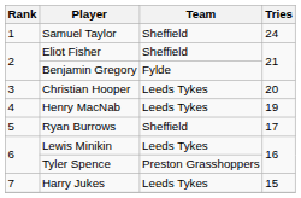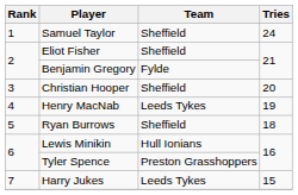 <table class="wikitable">
 <tr>
 <th>Rank</th>
 <th>Player</th>
 <th>Team</th>
 <th>Tries</th>
 </tr>
 <tr>
 <td>1</td>
 <td>Samuel Taylor</td>
 <td>Sheffield</td>
 <td>24</td>
 </tr>
 <tr>
 <td rowspan=2>2</td>
 <td>Eliot Fisher</td>
 <td>Sheffield</td>
 <td rowspan=2>21</td>
 </tr>
 <tr>
 <td>Benjamin Gregory</td>
 <td>Fylde</td>
 </tr>
 <tr>
 <td>3</td>
 <td>Christian Hooper</td>
-<td>Leeds Tykes</td>
+<td>Sheffield</td>
 <td>20</td>
 </tr>
 <tr>
 <td>4</td>
 <td>Henry MacNab</td>
 <td>Leeds Tykes</td>
 <td>19</td>
 </tr>
 <tr>
 <td>5</td>
 <td>Ryan Burrows</td>
 <td>Sheffield</td>
-<td>17</td>
+<td>18</td>
 </tr>
 <tr>
 <td rowspan=2>6</td>
 <td>Lewis Minikin</td>
-<td>Leeds Tykes</td>
+<td>Hull Ionians</td>
 <td rowspan=2>16</td>
 </tr>
 <tr>
 <td>Tyler Spence</td>
 <td>Preston Grasshoppers</td>
 </tr>
 <tr>
 <td>7</td>
 <td>Harry Jukes</td>
 <td>Leeds Tykes</td>
 <td>15</td>
 </tr>
 <tr>
 </tr>
 </table>
